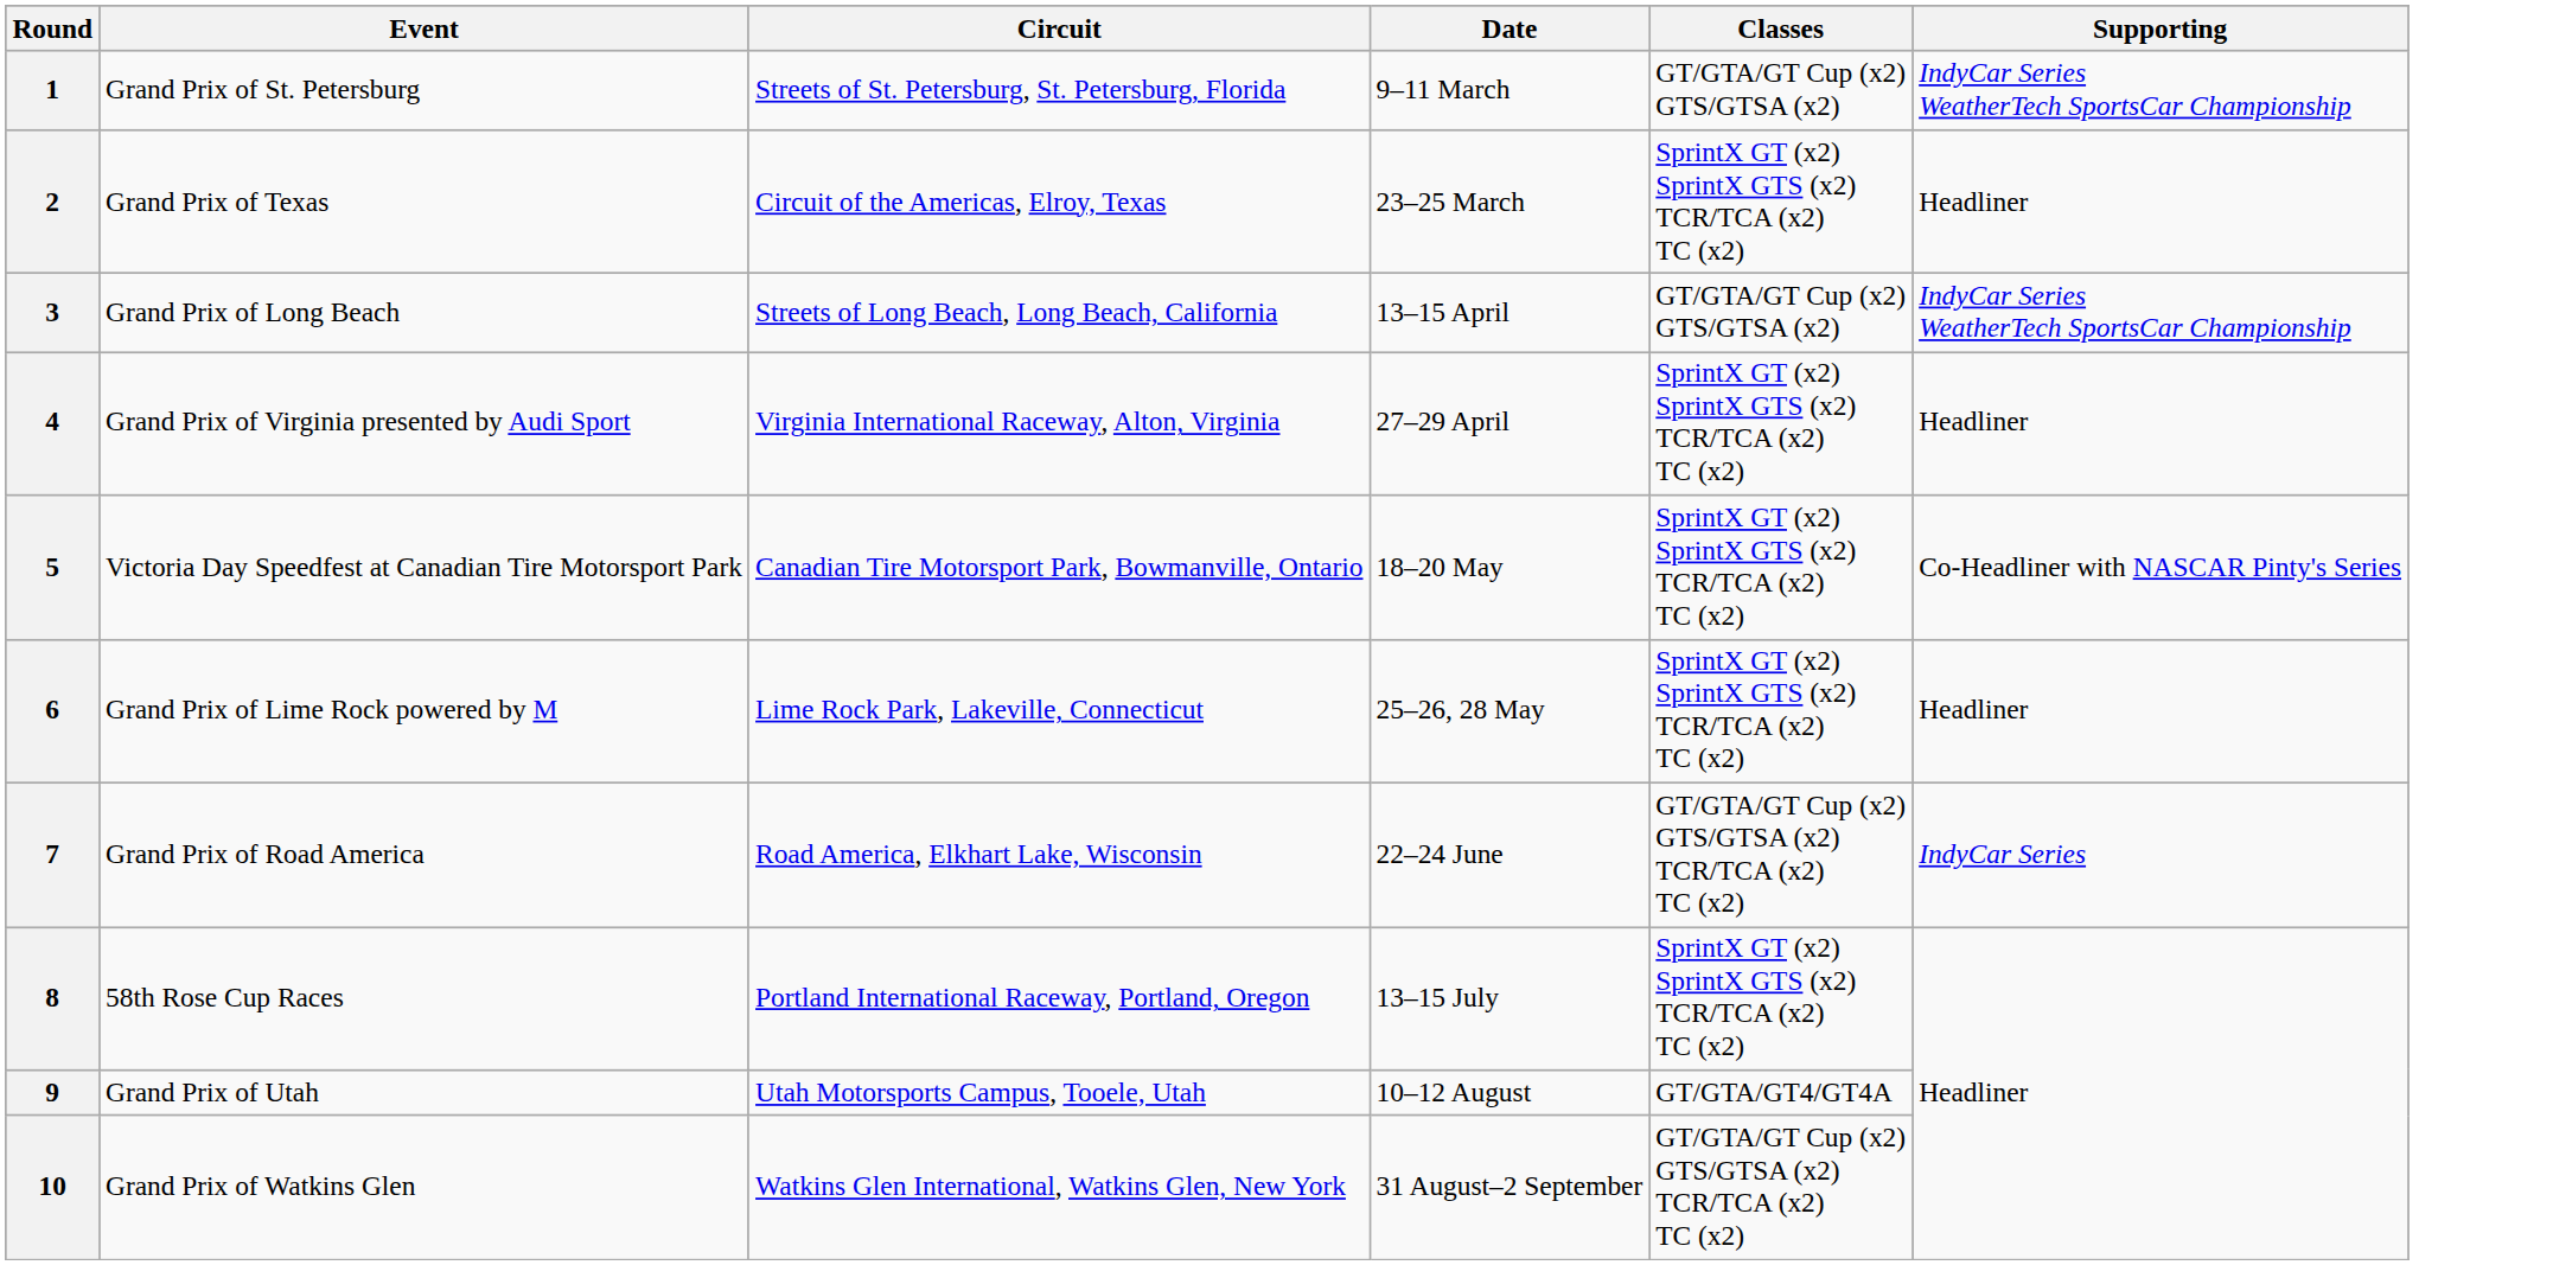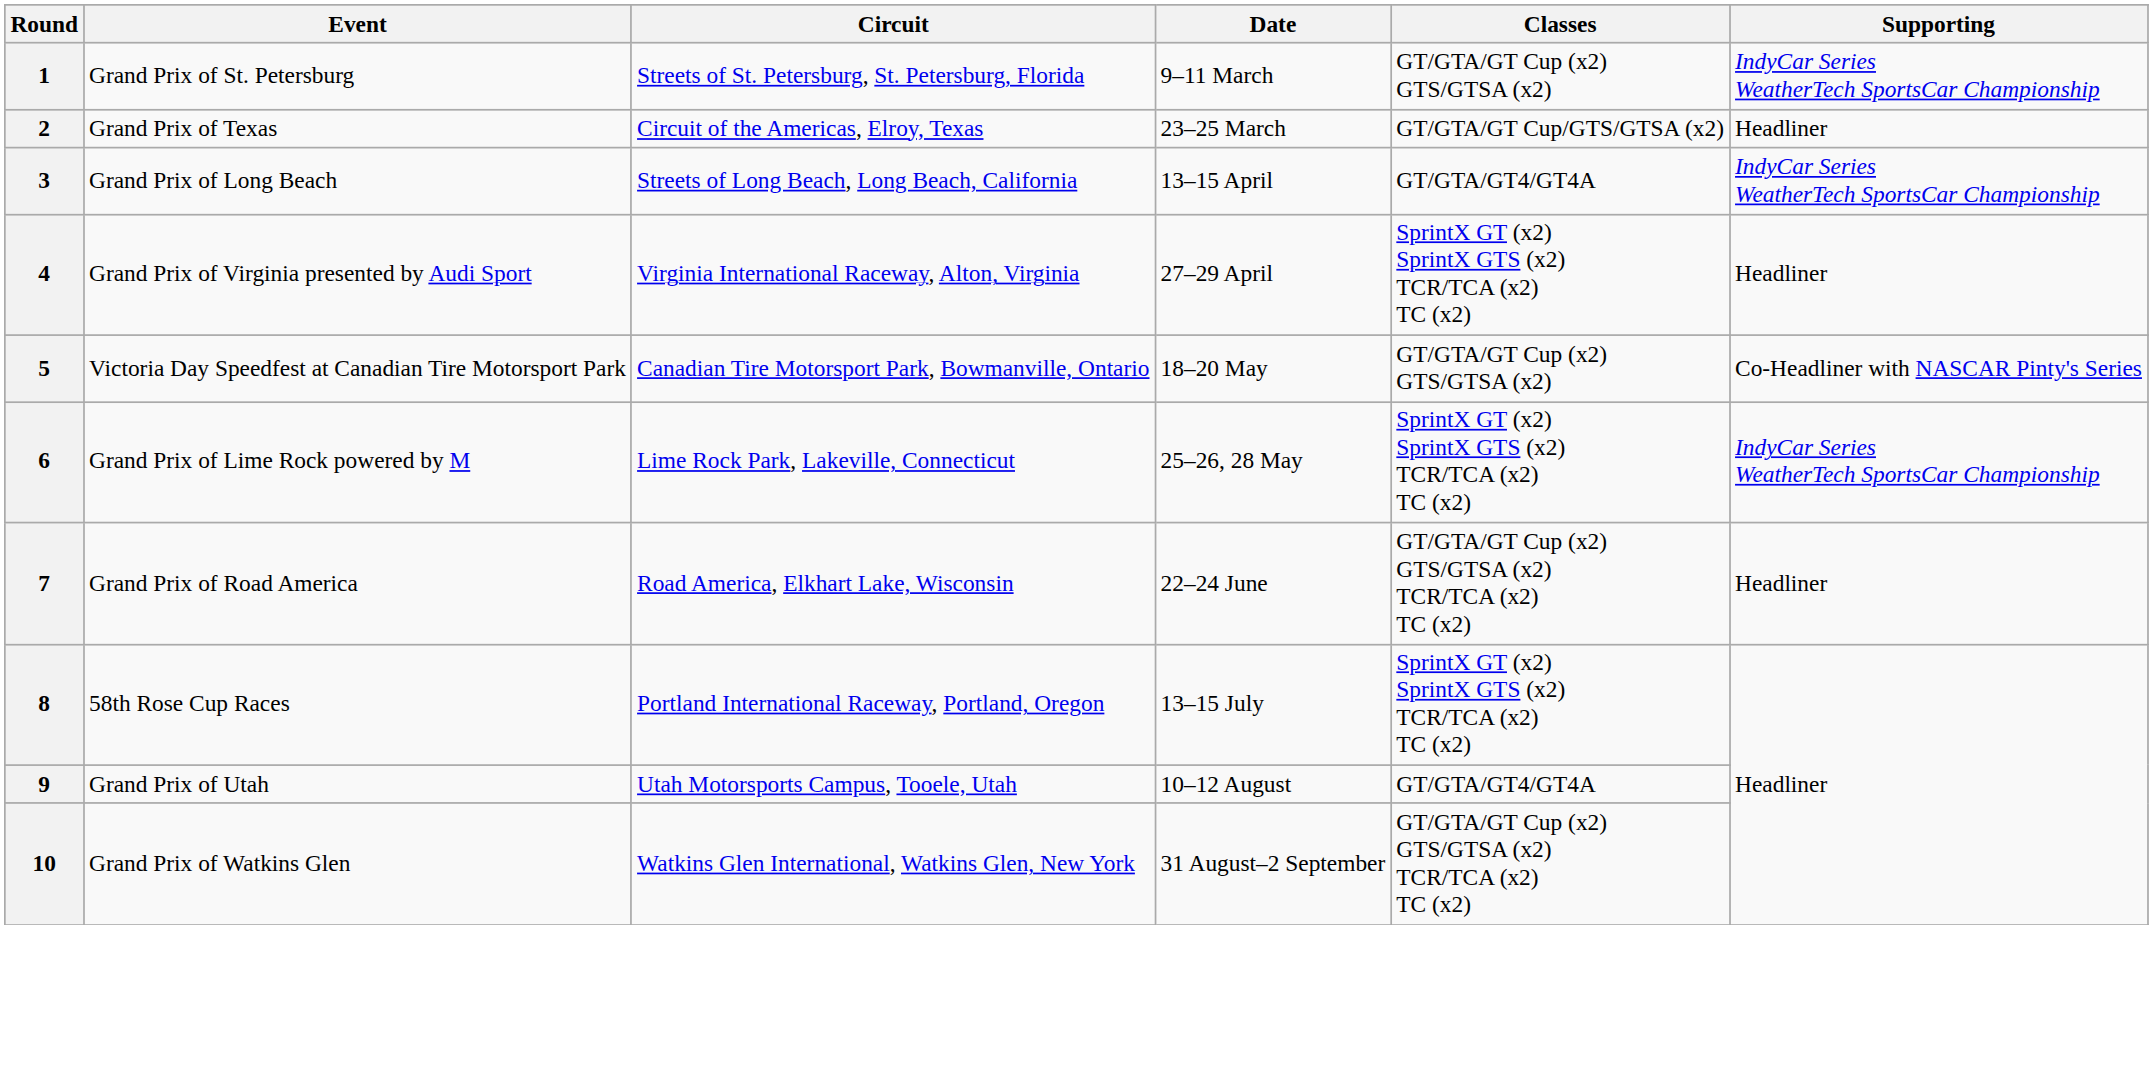 <table class="wikitable" style="font-size: 85%;">
 <tr>
 <th>Round</th>
 <th>Event</th>
 <th>Circuit</th>
 <th>Date</th>
 <th>Classes</th>
 <th>Supporting</th>
 </tr>
 <tr>
 <th>1</th>
 <td>Grand Prix of St. Petersburg</td>
 <td> <a href='#'>Streets of St. Petersburg</a>, <a href='#'>St. Petersburg, Florida</a></td>
 <td>9–11 March</td>
 <td>GT/GTA/GT Cup (x2)<br>GTS/GTSA (x2)</td>
 <td><em><a href='#'>IndyCar Series</a></em><br><em><a href='#'>WeatherTech SportsCar Championship</a></em></td>
 </tr>
 <tr>
 <th>2</th>
 <td>Grand Prix of Texas</td>
 <td> <a href='#'>Circuit of the Americas</a>, <a href='#'>Elroy, Texas</a></td>
 <td>23–25 March</td>
-<td><a href='#'>SprintX GT</a> (x2)<br><a href='#'>SprintX GTS</a> (x2)<br>TCR/TCA (x2)<br>TC (x2)</td>
+<td>GT/GTA/GT Cup/GTS/GTSA (x2)</td>
 <td>Headliner</td>
 </tr>
 <tr>
 <th>3</th>
 <td>Grand Prix of Long Beach</td>
 <td> <a href='#'>Streets of Long Beach</a>, <a href='#'>Long Beach, California</a></td>
 <td>13–15 April</td>
-<td>GT/GTA/GT Cup (x2)<br>GTS/GTSA (x2)</td>
+<td>GT/GTA/GT4/GT4A</td>
 <td><em><a href='#'>IndyCar Series</a></em><br><em><a href='#'>WeatherTech SportsCar Championship</a></em></td>
 </tr>
 <tr>
 <th>4</th>
 <td>Grand Prix of Virginia presented by <a href='#'>Audi Sport</a></td>
 <td> <a href='#'>Virginia International Raceway</a>, <a href='#'>Alton, Virginia</a></td>
 <td>27–29 April</td>
 <td><a href='#'>SprintX GT</a> (x2)<br><a href='#'>SprintX GTS</a> (x2)<br>TCR/TCA (x2)<br>TC (x2)</td>
 <td>Headliner</td>
 </tr>
 <tr>
 <th>5</th>
 <td>Victoria Day Speedfest at Canadian Tire Motorsport Park</td>
 <td> <a href='#'>Canadian Tire Motorsport Park</a>, <a href='#'>Bowmanville, Ontario</a></td>
 <td>18–20 May</td>
-<td><a href='#'>SprintX GT</a> (x2)<br><a href='#'>SprintX GTS</a> (x2)<br>TCR/TCA (x2)<br>TC (x2)</td>
+<td>GT/GTA/GT Cup (x2)<br>GTS/GTSA (x2)</td>
 <td>Co-Headliner with <a href='#'>NASCAR Pinty's Series</a></td>
 </tr>
 <tr>
 <th>6</th>
 <td>Grand Prix of Lime Rock powered by <a href='#'>M</a></td>
 <td> <a href='#'>Lime Rock Park</a>, <a href='#'>Lakeville, Connecticut</a></td>
 <td>25–26, 28 May</td>
 <td><a href='#'>SprintX GT</a> (x2)<br><a href='#'>SprintX GTS</a> (x2)<br>TCR/TCA (x2)<br>TC (x2)</td>
-<td>Headliner</td>
+<td><em><a href='#'>IndyCar Series</a></em><br><em><a href='#'>WeatherTech SportsCar Championship</a></em></td>
 </tr>
 <tr>
 <th>7</th>
 <td>Grand Prix of Road America</td>
 <td> <a href='#'>Road America</a>, <a href='#'>Elkhart Lake, Wisconsin</a></td>
 <td>22–24 June</td>
 <td>GT/GTA/GT Cup (x2)<br>GTS/GTSA (x2)<br>TCR/TCA (x2)<br>TC (x2)</td>
-<td><em><a href='#'>IndyCar Series</a></em></td>
+<td>Headliner</td>
 </tr>
 <tr>
 <th>8</th>
 <td>58th Rose Cup Races</td>
 <td> <a href='#'>Portland International Raceway</a>, <a href='#'>Portland, Oregon</a></td>
 <td>13–15 July</td>
 <td><a href='#'>SprintX GT</a> (x2)<br><a href='#'>SprintX GTS</a> (x2)<br>TCR/TCA (x2)<br>TC (x2)</td>
 <td rowspan=3>Headliner</td>
 </tr>
 <tr>
 <th>9</th>
 <td>Grand Prix of Utah</td>
 <td> <a href='#'>Utah Motorsports Campus</a>, <a href='#'>Tooele, Utah</a></td>
 <td>10–12 August</td>
 <td>GT/GTA/GT4/GT4A</td>
 </tr>
 <tr>
 <th>10</th>
 <td>Grand Prix of Watkins Glen</td>
 <td> <a href='#'>Watkins Glen International</a>, <a href='#'>Watkins Glen, New York</a></td>
 <td>31 August–2 September</td>
 <td>GT/GTA/GT Cup (x2)<br>GTS/GTSA (x2)<br>TCR/TCA (x2)<br>TC (x2)</td>
 </tr>
 </table>
